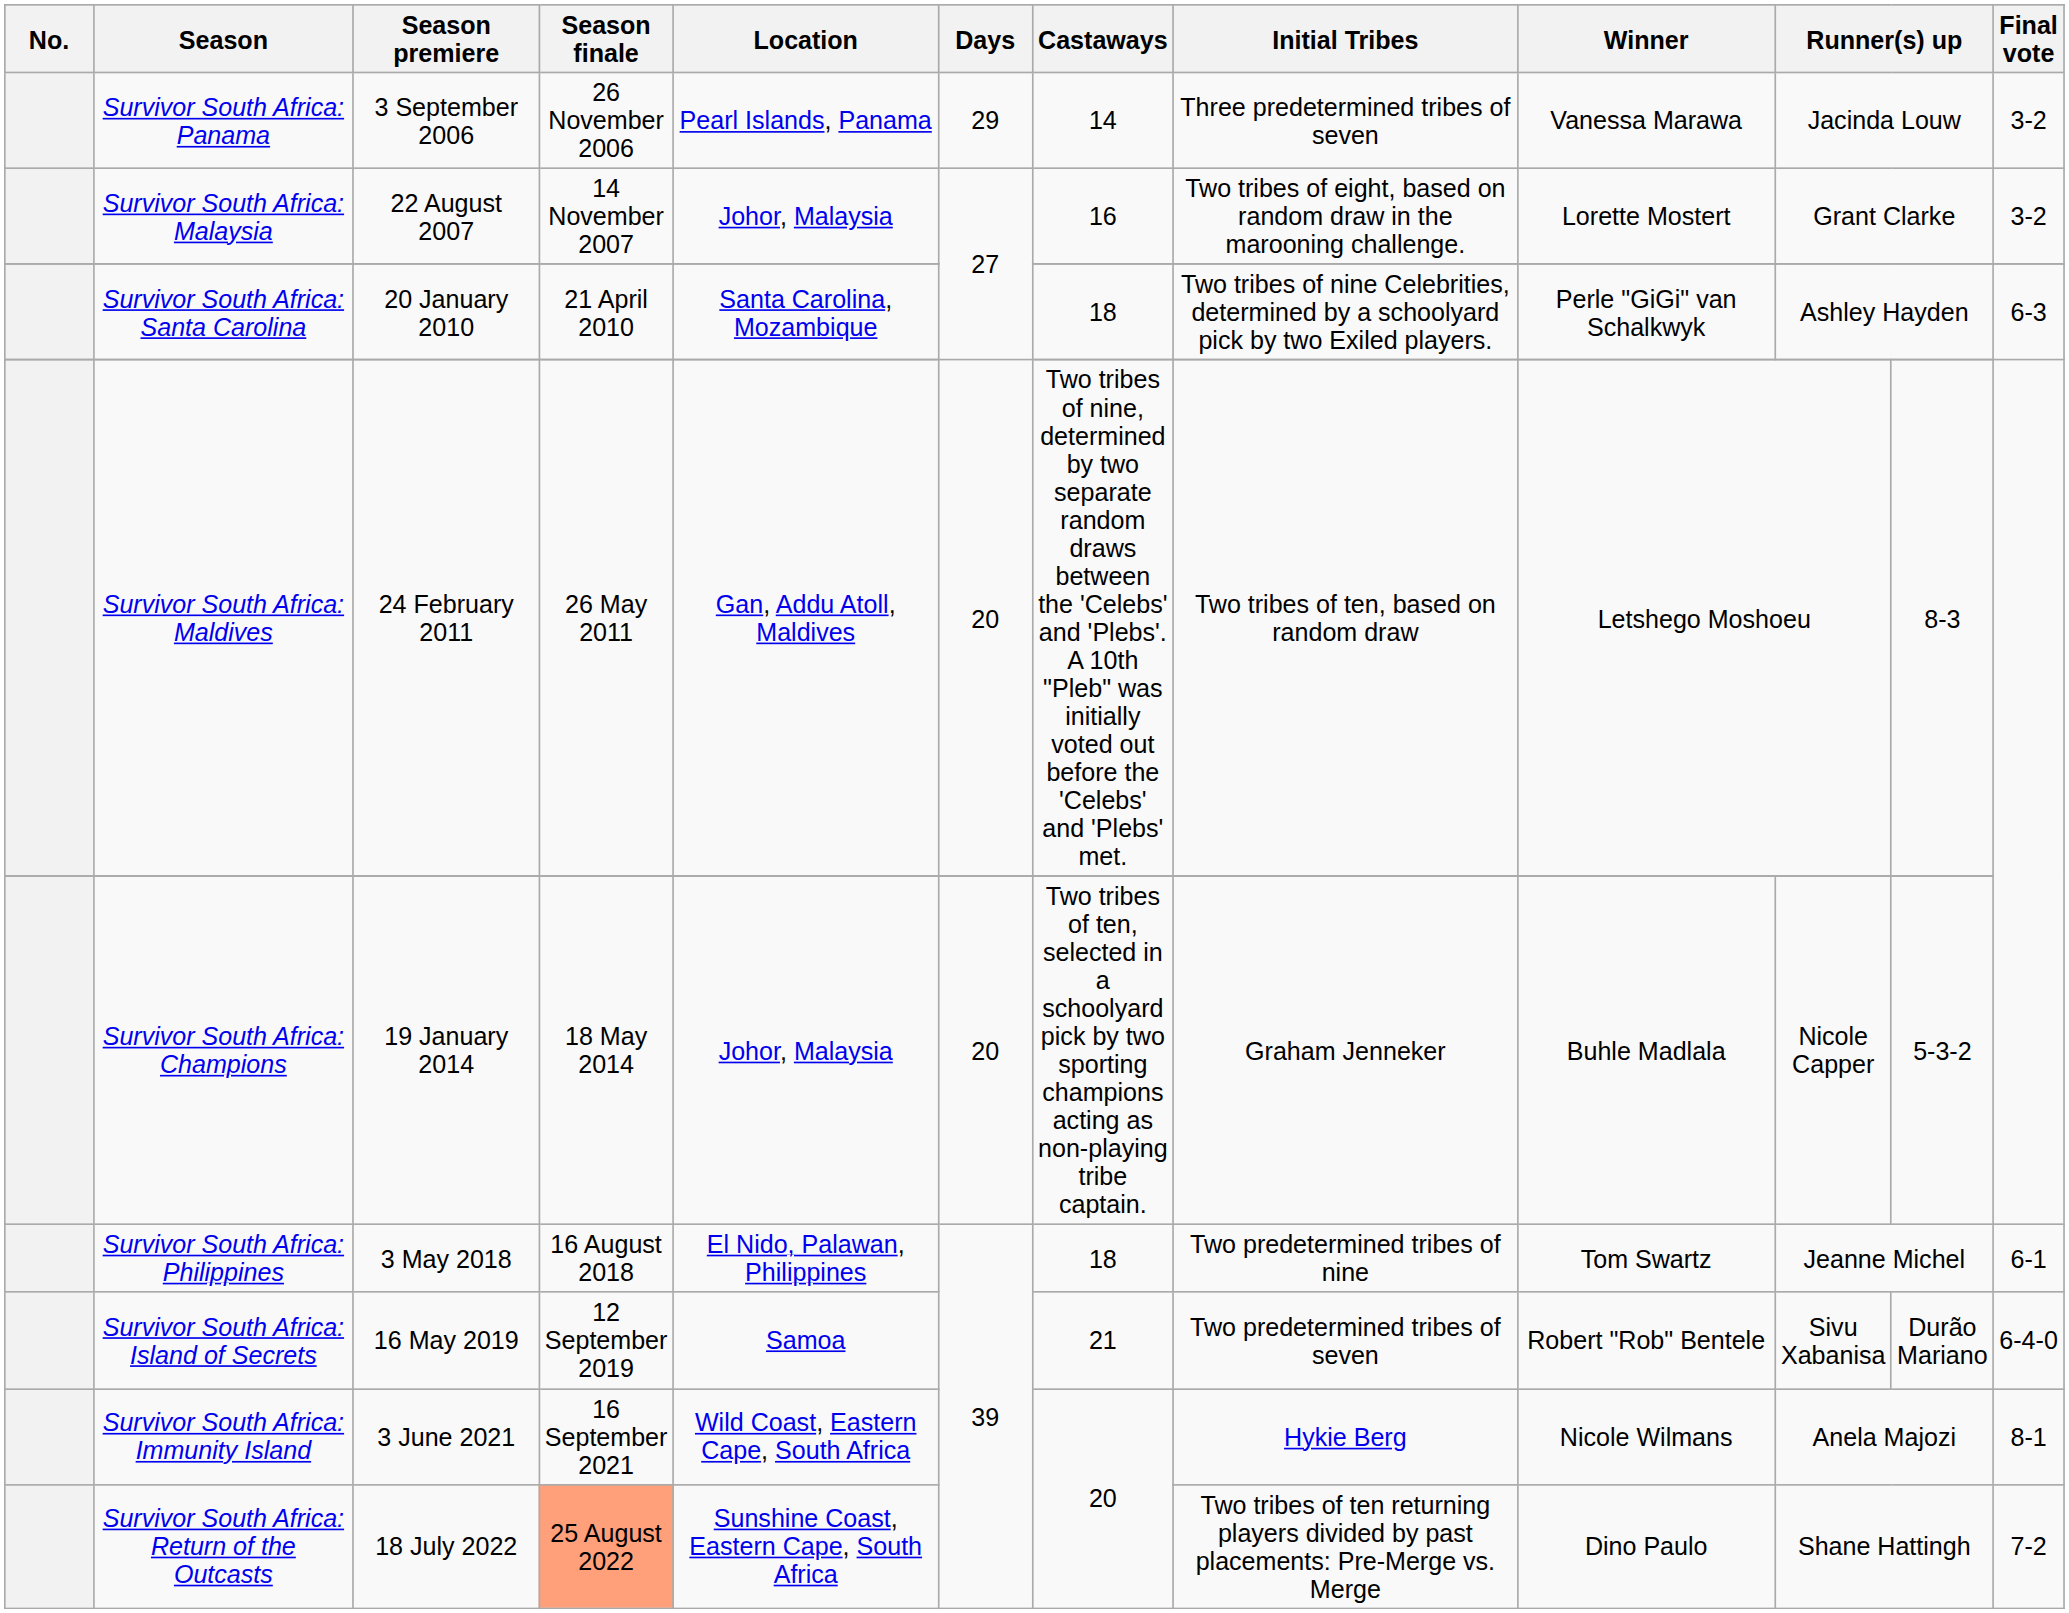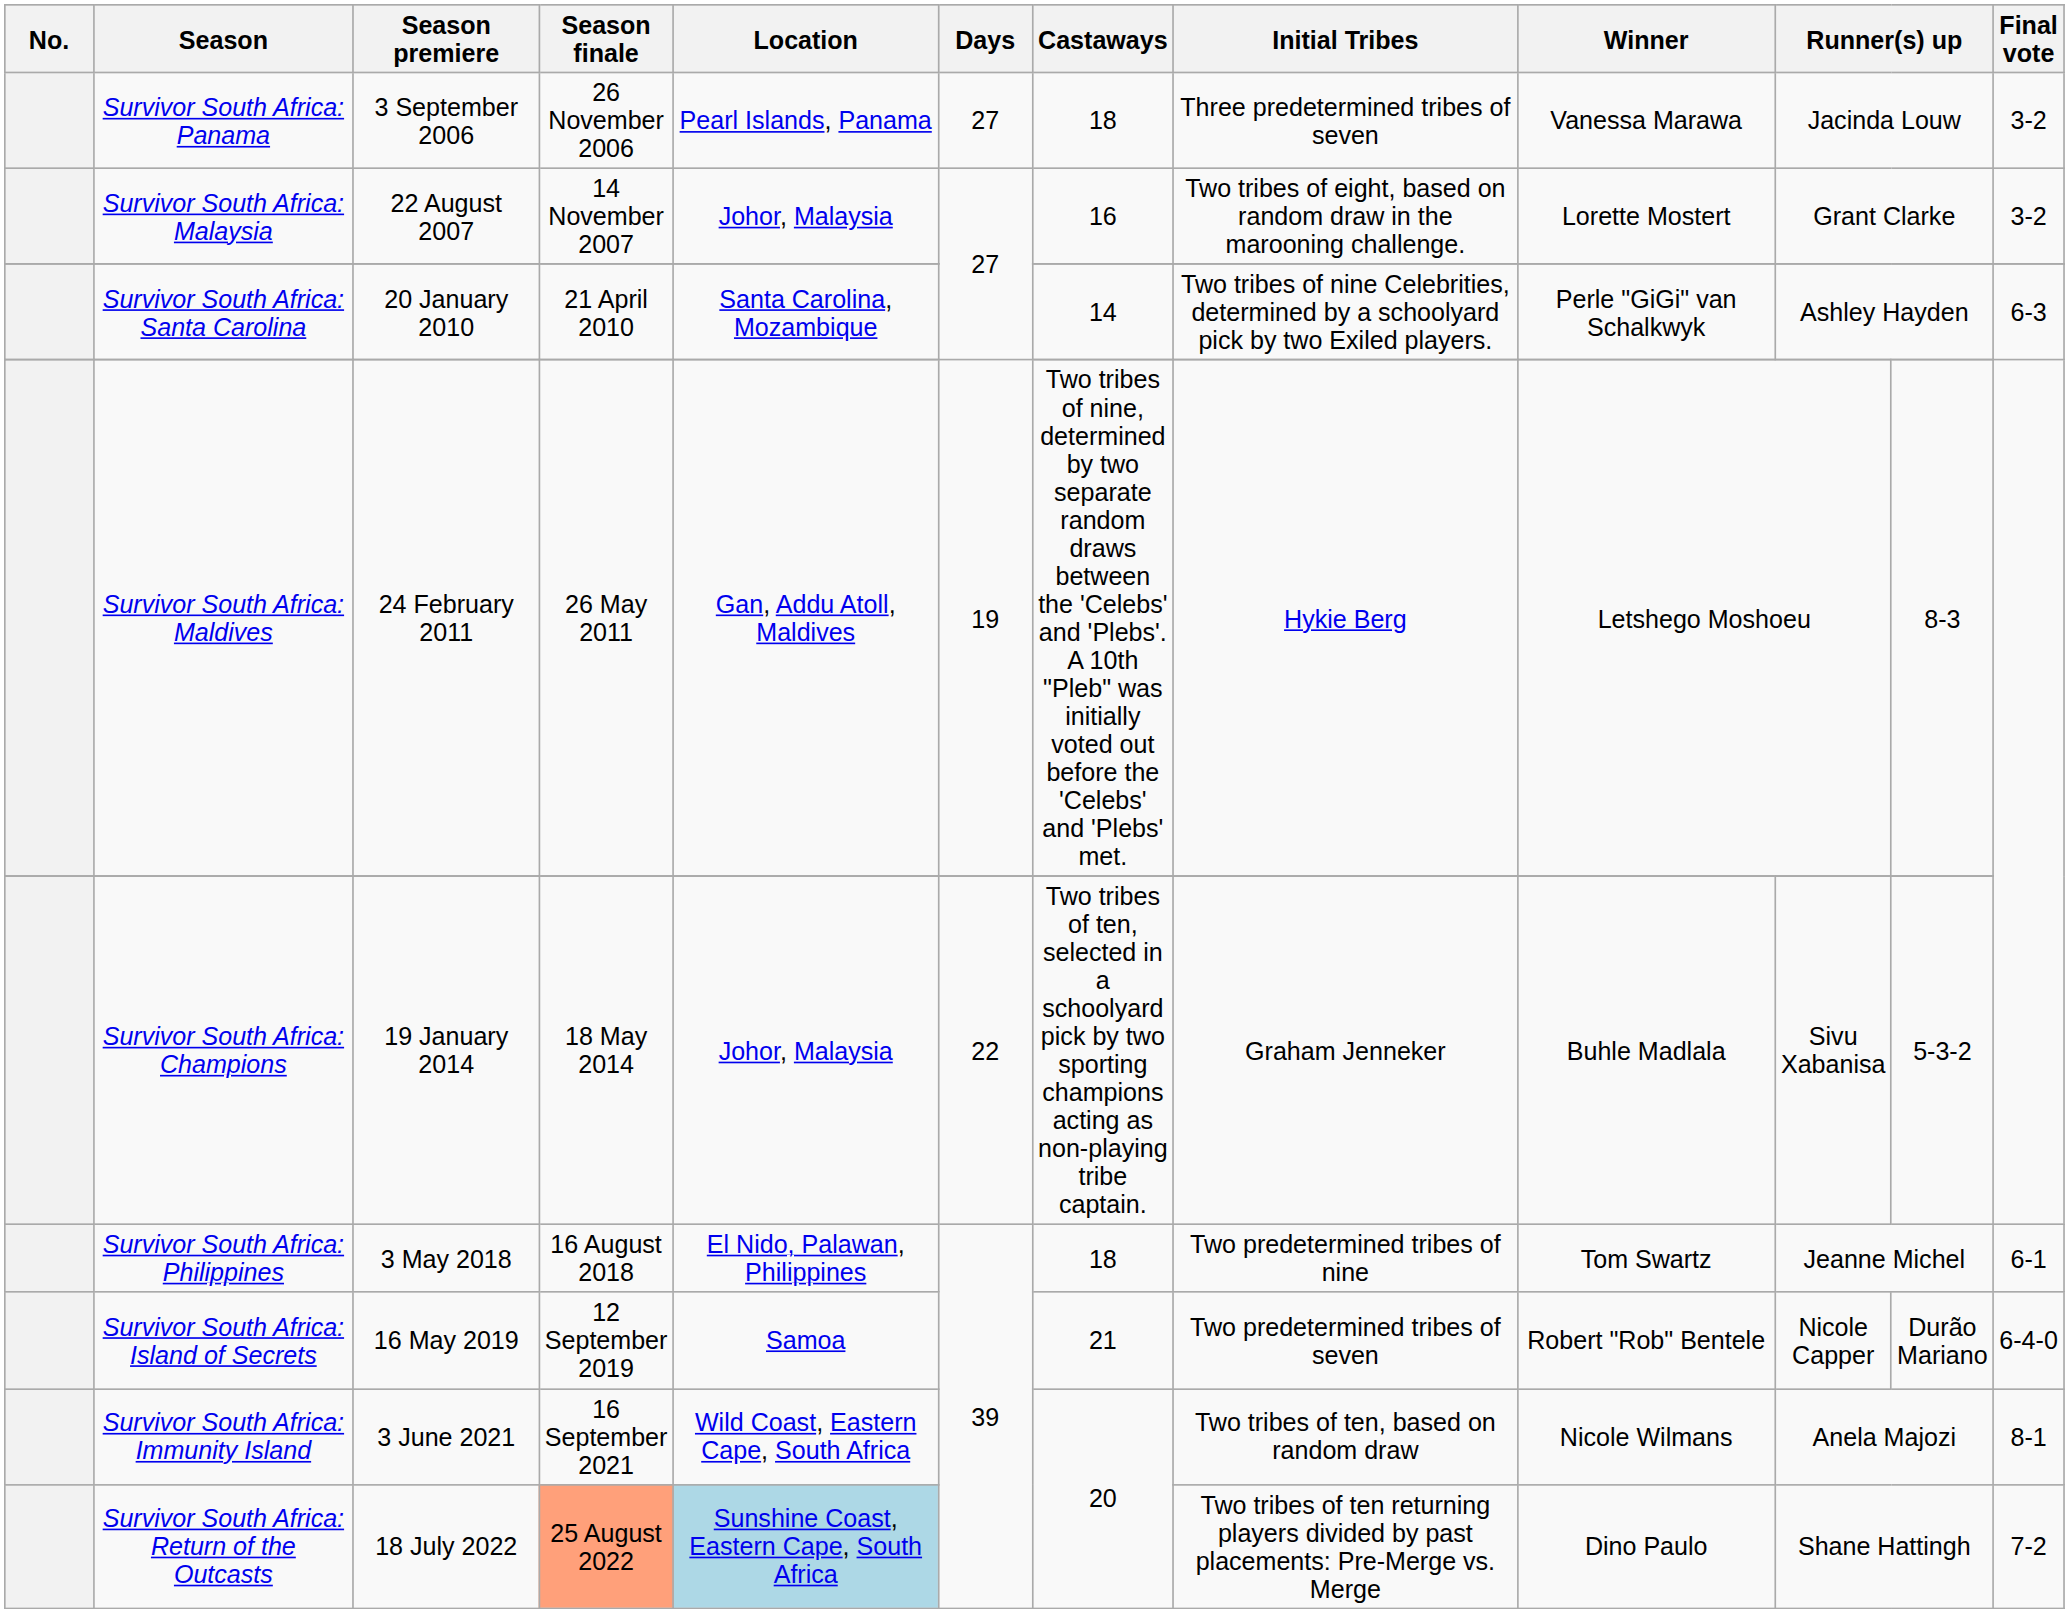 <table class="wikitable" style="font-size:95%; text-align:center">
 <tr style="background:#e0e0e0;">
 <th style="width:5%;">No.</th>
 <th style="width:15%;">Season</th>
 <th style="width:10%;">Season premiere</th>
 <th style="width:5%;">Season finale</th>
 <th style="width:15%;">Location</th>
 <th style="width:5%;">Days</th>
 <th style="width:5%;">Castaways</th>
 <th style="width:20%;">Initial Tribes</th>
 <th style="width:15%;">Winner</th>
 <th style="width:10%;"colspan="2">Runner(s) up</th>
 <th style="width:5%;">Final vote</th>
 </tr>
 <tr style="background:#f9f9f9;">
 <th></th>
 <td style="text-align:center"><em><a href='#'>Survivor South Africa: Panama</a></em></td>
 <td>3 September 2006</td>
 <td>26 November 2006</td>
 <td><a href='#'>Pearl Islands</a>, <a href='#'>Panama</a></td>
-<td>29</td>
-<td>14</td>
+<td>27</td>
+<td>18</td>
 <td>Three predetermined tribes of seven</td>
 <td>Vanessa Marawa</td>
 <td colspan="2">Jacinda Louw</td>
 <td>3-2</td>
 </tr>
 <tr style="background:#f9f9f9;">
 <th></th>
 <td style="text-align:center"><em><a href='#'>Survivor South Africa: Malaysia</a></em></td>
 <td>22 August 2007</td>
 <td>14 November 2007</td>
 <td><a href='#'>Johor</a>, <a href='#'>Malaysia</a></td>
 <td rowspan="4">27</td>
 <td>16</td>
 <td>Two tribes of eight, based on random draw in the marooning challenge.</td>
 <td>Lorette Mostert</td>
 <td colspan="2">Grant Clarke</td>
 <td>3-2</td>
 </tr>
 <tr>
 </tr>
 <tr style="background:#f9f9f9;">
 <th></th>
 <td style="text-align:center"><em><a href='#'>Survivor South Africa:<br>Santa Carolina</a></em></td>
 <td>20 January 2010</td>
 <td>21 April 2010</td>
 <td><a href='#'>Santa Carolina</a>, <a href='#'>Mozambique</a></td>
-<td>18</td>
+<td>14</td>
 <td>Two tribes of nine Celebrities, determined by a schoolyard pick by two Exiled players.</td>
 <td>Perle "GiGi" van Schalkwyk</td>
 <td colspan="2">Ashley Hayden</td>
 <td style="text-align:center">6-3</td>
 </tr>
 <tr>
 </tr>
 <tr style="background:#f9f9f9;">
 <th></th>
 <td style="text-align:center"><em><a href='#'>Survivor South Africa: Maldives</a></em></td>
 <td>24 February 2011</td>
 <td>26 May 2011</td>
 <td><a href='#'>Gan</a>, <a href='#'>Addu Atoll</a>, <a href='#'>Maldives</a></td>
-<td>20</td>
+<td>19</td>
 <td>Two tribes of nine, determined by two separate random draws between the 'Celebs' and 'Plebs'.<br>A 10th "Pleb" was initially voted out before the 'Celebs' and 'Plebs' met.</td>
-<td>Two tribes of ten, based on random draw</td>
+<td><a href='#'>Hykie Berg</a></td>
 <td colspan="2">Letshego Moshoeu</td>
 <td style="text-align:center">8-3</td>
 </tr>
 <tr>
 </tr>
 <tr style="background:#f9f9f9;">
 <th></th>
 <td style="text-align:center"><em><a href='#'>Survivor South Africa: Champions</a></em></td>
 <td>19 January 2014</td>
 <td>18 May 2014</td>
 <td><a href='#'>Johor</a>, <a href='#'>Malaysia</a></td>
-<td>20</td>
+<td>22</td>
 <td>Two tribes of ten, selected in a schoolyard pick by two sporting champions acting as non-playing tribe captain.</td>
 <td>Graham Jenneker</td>
 <td>Buhle Madlala</td>
-<td>Nicole Capper</td>
+<td>Sivu Xabanisa</td>
 <td style="text-align:centre">5-3-2</td>
 </tr>
 <tr>
 <th></th>
 <td style="text-align:center"><em><a href='#'>Survivor South Africa: Philippines</a></em></td>
 <td>3 May 2018</td>
 <td>16 August 2018</td>
 <td><a href='#'>El Nido, Palawan</a>, <a href='#'>Philippines</a></td>
 <td rowspan="4">39</td>
 <td>18</td>
 <td>Two predetermined tribes of nine</td>
 <td>Tom Swartz</td>
 <td colspan="2">Jeanne Michel</td>
 <td style="text-align:centre">6-1</td>
 </tr>
 <tr>
 <th></th>
 <td style="text-align:center"><em><a href='#'>Survivor South Africa:<br>Island of Secrets</a></em></td>
 <td>16 May 2019</td>
 <td>12 September 2019</td>
 <td><a href='#'>Samoa</a></td>
 <td>21</td>
 <td>Two predetermined tribes of seven</td>
 <td>Robert "Rob" Bentele</td>
-<td>Sivu Xabanisa</td>
+<td>Nicole Capper</td>
 <td>Durão Mariano</td>
 <td style="text-align:centre">6-4-0</td>
 </tr>
 <tr>
 <th></th>
 <td style="text-align:center"><em><a href='#'>Survivor South Africa:<br>Immunity Island</a></em></td>
 <td>3 June 2021</td>
 <td>16 September 2021</td>
 <td><a href='#'>Wild Coast</a>, <a href='#'>Eastern Cape</a>, <a href='#'>South Africa</a></td>
 <td rowspan=2>20</td>
-<td><a href='#'>Hykie Berg</a></td>
+<td>Two tribes of ten, based on random draw</td>
 <td>Nicole Wilmans</td>
 <td colspan="2">Anela Majozi</td>
 <td style="text-align:centre">8-1</td>
 </tr>
 <tr>
 <th></th>
 <td style="text-align:center"><em><a href='#'>Survivor South Africa:<br>Return of the Outcasts</a></em></td>
 <td>18 July 2022</td>
 <td style="background: lightsalmon;">25 August 2022</td>
-<td><a href='#'>Sunshine Coast</a>, <a href='#'>Eastern Cape</a>, <a href='#'>South Africa</a></td>
+<td style="background: lightblue;"><a href='#'>Sunshine Coast</a>, <a href='#'>Eastern Cape</a>, <a href='#'>South Africa</a></td>
 <td>Two tribes of ten returning players divided by past placements: Pre-Merge vs. Merge</td>
 <td>Dino Paulo</td>
 <td colspan="2">Shane Hattingh</td>
 <td style="text-align:centre">7-2</td>
 </tr>
 <tr>
 </tr>
 </table>
